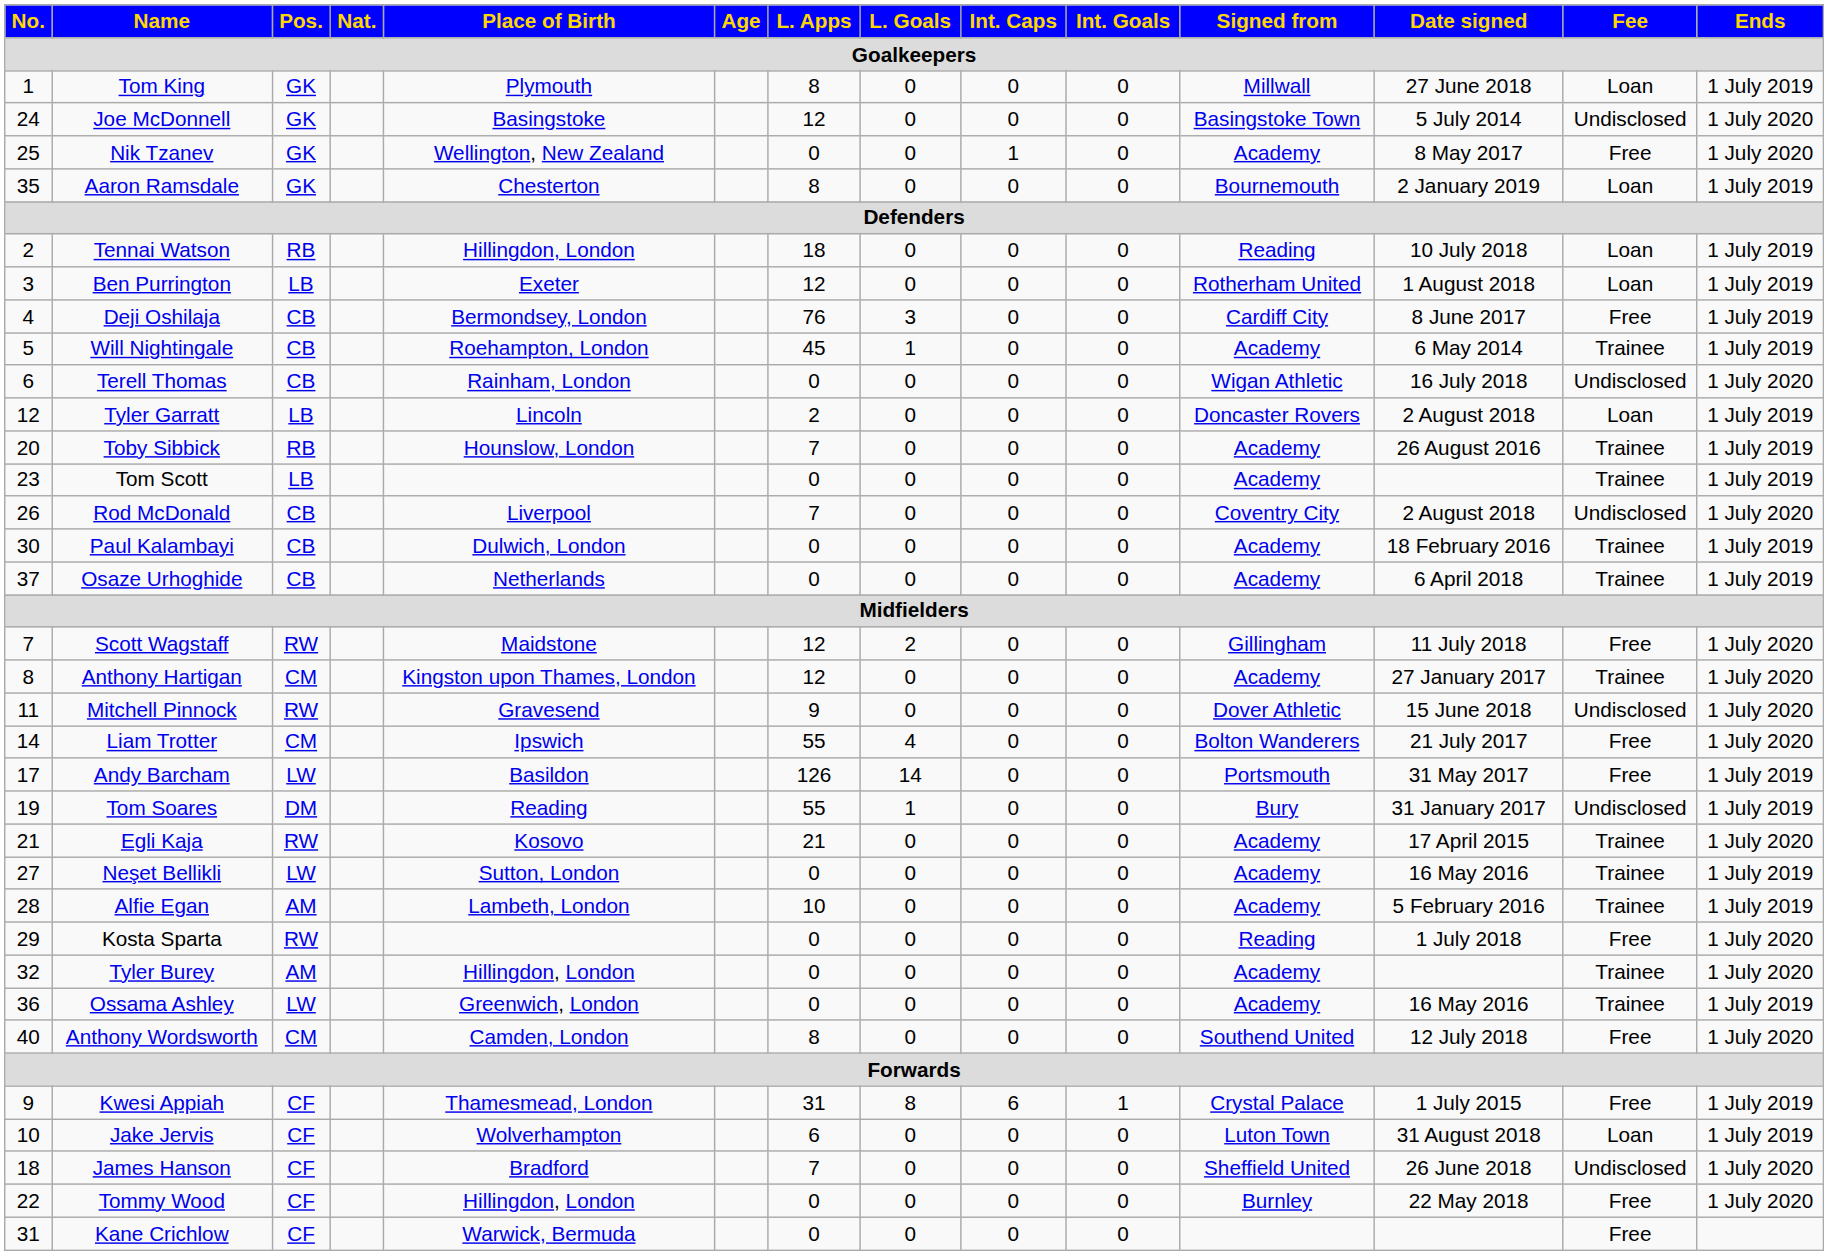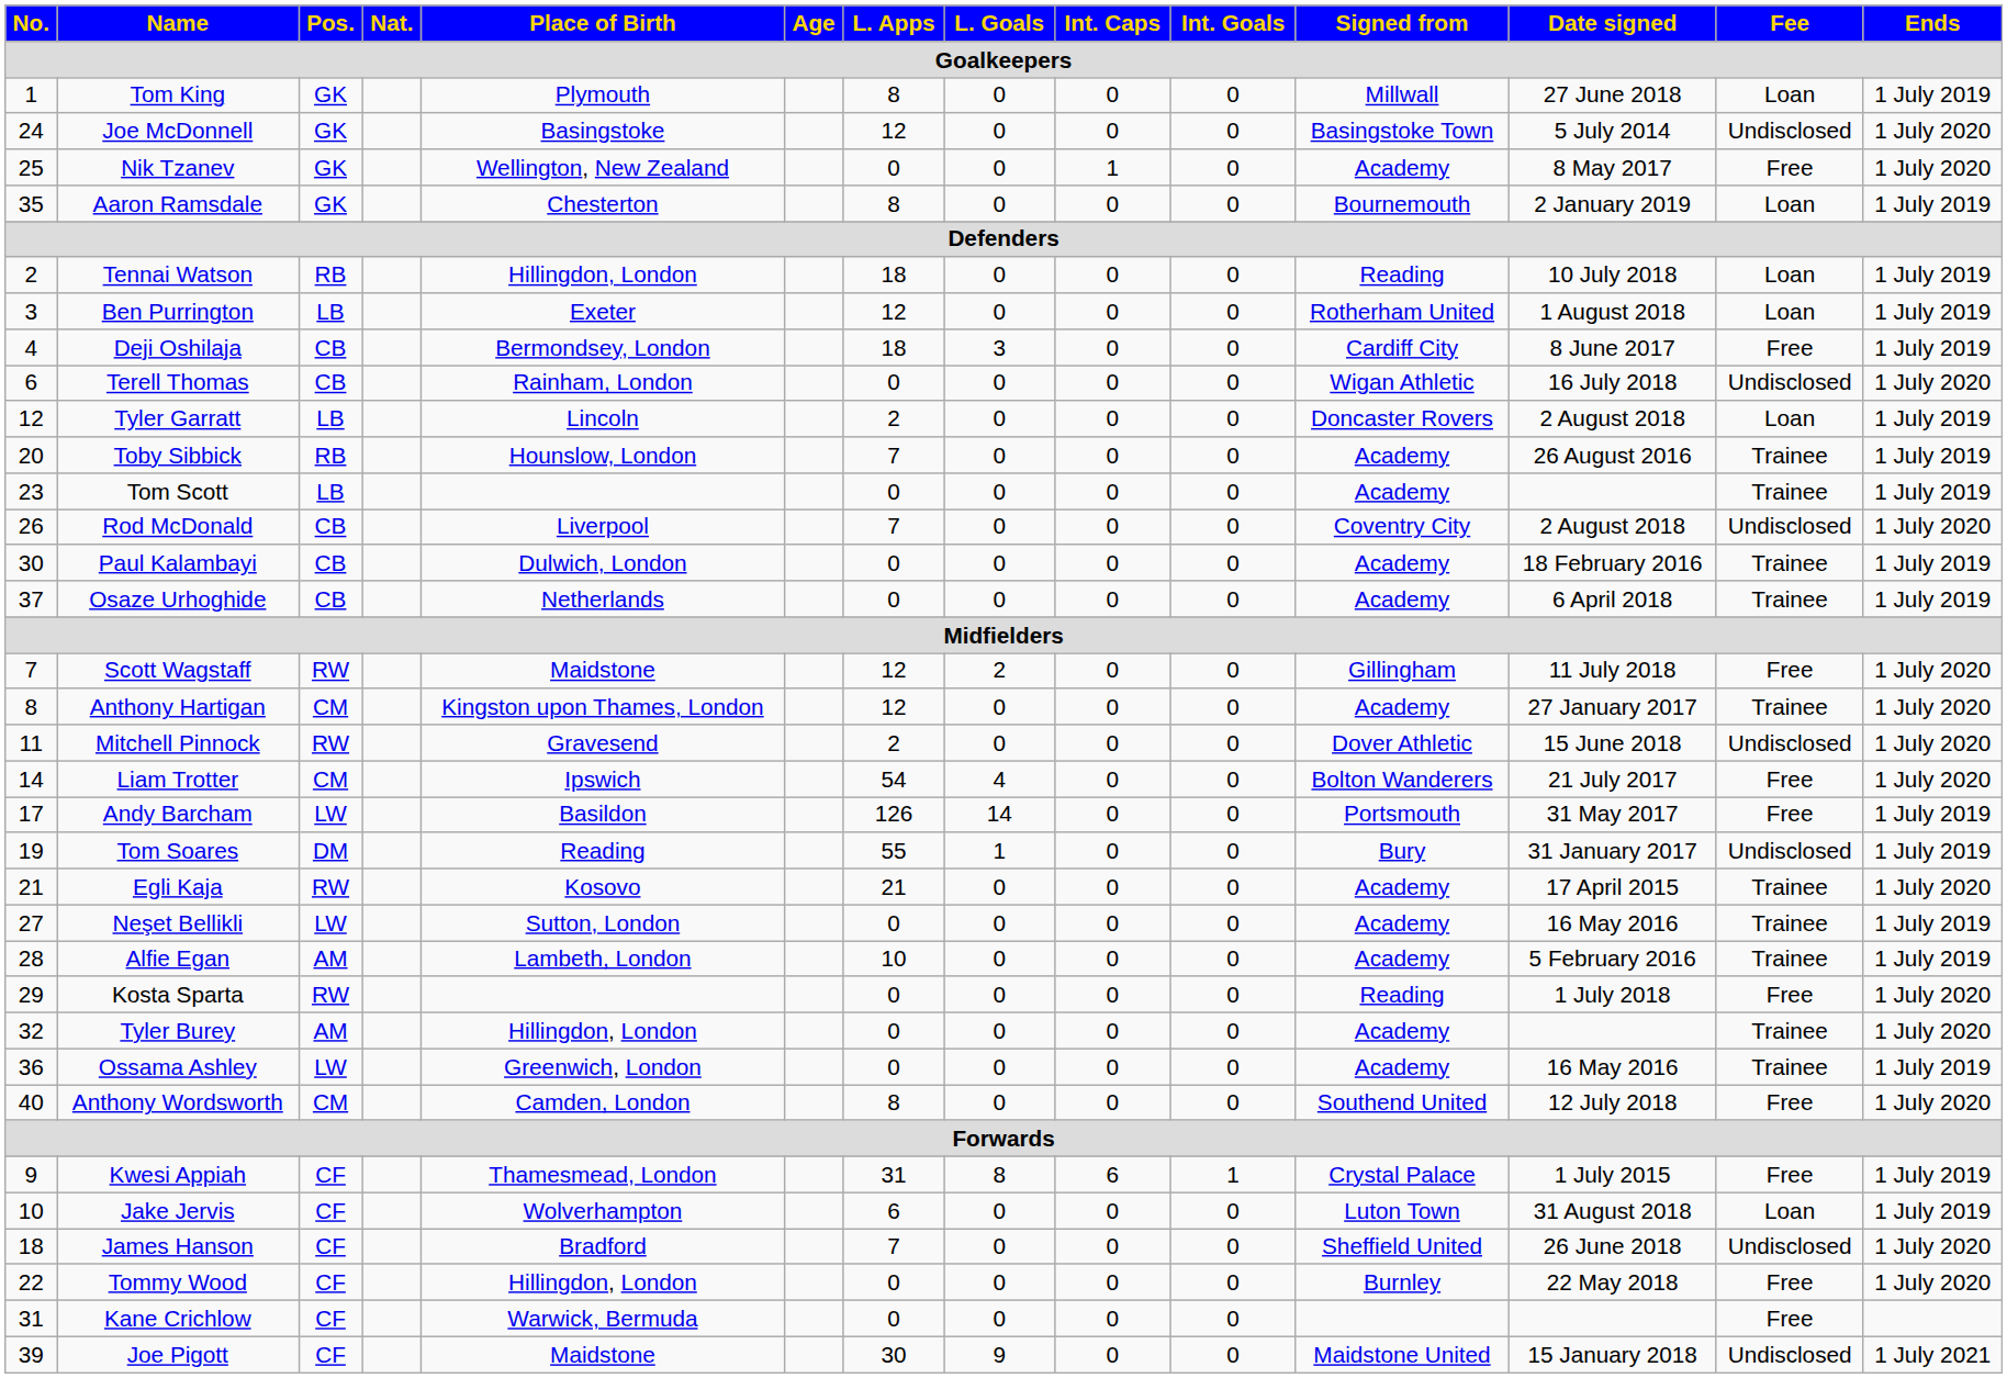 <table class="wikitable" style="text-align:center; font-size:90%; width:100%;">
 <tr>
 <th style="background:blue; color:gold; text-align:center;">No.</th>
 <th style="background:blue; color:gold; text-align:center;">Name</th>
 <th style="background:blue; color:gold; text-align:center;">Pos.</th>
 <th style="background:blue; color:gold; text-align:center;">Nat.</th>
 <th style="background:blue; color:gold; text-align:center;">Place of Birth</th>
 <th style="background:blue; color:gold; text-align:center;">Age</th>
 <th style="background:blue; color:gold; text-align:center;">L. Apps</th>
 <th style="background:blue; color:gold; text-align:center;">L. Goals</th>
 <th style="background:blue; color:gold; text-align:center;">Int. Caps</th>
 <th style="background:blue; color:gold; text-align:center;">Int. Goals</th>
 <th style="background:blue; color:gold; text-align:center;">Signed from</th>
 <th style="background:blue; color:gold; text-align:center;">Date signed</th>
 <th style="background:blue; color:gold; text-align:center;">Fee</th>
 <th style="background:blue; color:gold; text-align:center;">Ends</th>
 </tr>
 <tr>
 <th colspan="14" style="background:#dcdcdc; text-align:center;">Goalkeepers</th>
 </tr>
 <tr>
 <td>1</td>
 <td><a href='#'>Tom King</a></td>
 <td><a href='#'>GK</a></td>
 <td></td>
 <td><a href='#'>Plymouth</a></td>
 <td></td>
 <td>8</td>
 <td>0</td>
 <td>0</td>
 <td>0</td>
 <td><a href='#'>Millwall</a></td>
 <td>27 June 2018</td>
 <td>Loan</td>
 <td>1 July 2019</td>
 </tr>
 <tr>
 <td>24</td>
 <td><a href='#'>Joe McDonnell</a></td>
 <td><a href='#'>GK</a></td>
 <td></td>
 <td><a href='#'>Basingstoke</a></td>
 <td></td>
 <td>12</td>
 <td>0</td>
 <td>0</td>
 <td>0</td>
 <td><a href='#'>Basingstoke Town</a></td>
 <td>5 July 2014</td>
 <td>Undisclosed</td>
 <td>1 July 2020</td>
 </tr>
 <tr>
 <td>25</td>
 <td><a href='#'>Nik Tzanev</a></td>
 <td><a href='#'>GK</a></td>
 <td></td>
 <td><a href='#'>Wellington</a>, <a href='#'>New Zealand</a></td>
 <td></td>
 <td>0</td>
 <td>0</td>
 <td>1</td>
 <td>0</td>
 <td><a href='#'>Academy</a></td>
 <td>8 May 2017</td>
 <td>Free</td>
 <td>1 July 2020</td>
 </tr>
 <tr>
 <td>35</td>
 <td><a href='#'>Aaron Ramsdale</a></td>
 <td><a href='#'>GK</a></td>
 <td></td>
 <td><a href='#'>Chesterton</a></td>
 <td></td>
 <td>8</td>
 <td>0</td>
 <td>0</td>
 <td>0</td>
 <td><a href='#'>Bournemouth</a></td>
 <td>2 January 2019</td>
 <td>Loan</td>
 <td>1 July 2019</td>
 </tr>
 <tr>
 <th colspan="14" style="background:#dcdcdc; text-align:center;">Defenders</th>
 </tr>
 <tr>
 <td>2</td>
 <td><a href='#'>Tennai Watson</a></td>
 <td><a href='#'>RB</a></td>
 <td></td>
 <td><a href='#'>Hillingdon, London</a></td>
 <td></td>
 <td>18</td>
 <td>0</td>
 <td>0</td>
 <td>0</td>
 <td><a href='#'>Reading</a></td>
 <td>10 July 2018</td>
 <td>Loan</td>
 <td>1 July 2019</td>
 </tr>
 <tr>
 <td>3</td>
 <td><a href='#'>Ben Purrington</a></td>
 <td><a href='#'>LB</a></td>
 <td></td>
 <td><a href='#'>Exeter</a></td>
 <td></td>
 <td>12</td>
 <td>0</td>
 <td>0</td>
 <td>0</td>
 <td><a href='#'>Rotherham United</a></td>
 <td>1 August 2018</td>
 <td>Loan</td>
 <td>1 July 2019</td>
 </tr>
 <tr>
 <td>4</td>
 <td><a href='#'>Deji Oshilaja</a></td>
 <td><a href='#'>CB</a></td>
 <td></td>
 <td><a href='#'>Bermondsey, London</a></td>
 <td></td>
-<td>76</td>
+<td>18</td>
 <td>3</td>
 <td>0</td>
 <td>0</td>
 <td><a href='#'>Cardiff City</a></td>
 <td>8 June 2017</td>
 <td>Free</td>
-<td>1 July 2019</td>
-</tr>
-<tr>
-<td>5</td>
-<td><a href='#'>Will Nightingale</a></td>
-<td><a href='#'>CB</a></td>
-<td></td>
-<td><a href='#'>Roehampton, London</a></td>
-<td></td>
-<td>45</td>
-<td>1</td>
-<td>0</td>
-<td>0</td>
-<td><a href='#'>Academy</a></td>
-<td>6 May 2014</td>
-<td>Trainee</td>
 <td>1 July 2019</td>
 </tr>
 <tr>
 <td>6</td>
 <td><a href='#'>Terell Thomas</a></td>
 <td><a href='#'>CB</a></td>
 <td></td>
 <td><a href='#'>Rainham, London</a></td>
 <td></td>
 <td>0</td>
 <td>0</td>
 <td>0</td>
 <td>0</td>
 <td><a href='#'>Wigan Athletic</a></td>
 <td>16 July 2018</td>
 <td>Undisclosed</td>
 <td>1 July 2020</td>
 </tr>
 <tr>
 <td>12</td>
 <td><a href='#'>Tyler Garratt</a></td>
 <td><a href='#'>LB</a></td>
 <td></td>
 <td><a href='#'>Lincoln</a></td>
 <td></td>
 <td>2</td>
 <td>0</td>
 <td>0</td>
 <td>0</td>
 <td><a href='#'>Doncaster Rovers</a></td>
 <td>2 August 2018</td>
 <td>Loan</td>
 <td>1 July 2019</td>
 </tr>
 <tr>
 <td>20</td>
 <td><a href='#'>Toby Sibbick</a></td>
 <td><a href='#'>RB</a></td>
 <td></td>
 <td><a href='#'>Hounslow, London</a></td>
 <td></td>
 <td>7</td>
 <td>0</td>
 <td>0</td>
 <td>0</td>
 <td><a href='#'>Academy</a></td>
 <td>26 August 2016</td>
 <td>Trainee</td>
 <td>1 July 2019</td>
 </tr>
 <tr>
 <td>23</td>
 <td>Tom Scott</td>
 <td><a href='#'>LB</a></td>
 <td></td>
 <td></td>
 <td></td>
 <td>0</td>
 <td>0</td>
 <td>0</td>
 <td>0</td>
 <td><a href='#'>Academy</a></td>
 <td></td>
 <td>Trainee</td>
 <td>1 July 2019</td>
 </tr>
 <tr>
 <td>26</td>
 <td><a href='#'>Rod McDonald</a></td>
 <td><a href='#'>CB</a></td>
 <td></td>
 <td><a href='#'>Liverpool</a></td>
 <td></td>
 <td>7</td>
 <td>0</td>
 <td>0</td>
 <td>0</td>
 <td><a href='#'>Coventry City</a></td>
 <td>2 August 2018</td>
 <td>Undisclosed</td>
 <td>1 July 2020</td>
 </tr>
 <tr>
 <td>30</td>
 <td><a href='#'>Paul Kalambayi</a></td>
 <td><a href='#'>CB</a></td>
 <td></td>
 <td><a href='#'>Dulwich, London</a></td>
 <td></td>
 <td>0</td>
 <td>0</td>
 <td>0</td>
 <td>0</td>
 <td><a href='#'>Academy</a></td>
 <td>18 February 2016</td>
 <td>Trainee</td>
 <td>1 July 2019</td>
 </tr>
 <tr>
 <td>37</td>
 <td><a href='#'>Osaze Urhoghide</a></td>
 <td><a href='#'>CB</a></td>
 <td></td>
 <td><a href='#'>Netherlands</a></td>
 <td></td>
 <td>0</td>
 <td>0</td>
 <td>0</td>
 <td>0</td>
 <td><a href='#'>Academy</a></td>
 <td>6 April 2018</td>
 <td>Trainee</td>
 <td>1 July 2019</td>
 </tr>
 <tr>
 <th colspan="14" style="background:#dcdcdc; text-align:center;">Midfielders</th>
 </tr>
 <tr>
 <td>7</td>
 <td><a href='#'>Scott Wagstaff</a></td>
 <td><a href='#'>RW</a></td>
 <td></td>
 <td><a href='#'>Maidstone</a></td>
 <td></td>
 <td>12</td>
 <td>2</td>
 <td>0</td>
 <td>0</td>
 <td><a href='#'>Gillingham</a></td>
 <td>11 July 2018</td>
 <td>Free</td>
 <td>1 July 2020</td>
 </tr>
 <tr>
 <td>8</td>
 <td><a href='#'>Anthony Hartigan</a></td>
 <td><a href='#'>CM</a></td>
 <td></td>
 <td><a href='#'>Kingston upon Thames, London</a></td>
 <td></td>
 <td>12</td>
 <td>0</td>
 <td>0</td>
 <td>0</td>
 <td><a href='#'>Academy</a></td>
 <td>27 January 2017</td>
 <td>Trainee</td>
 <td>1 July 2020</td>
 </tr>
 <tr>
 <td>11</td>
 <td><a href='#'>Mitchell Pinnock</a></td>
 <td><a href='#'>RW</a></td>
 <td></td>
 <td><a href='#'>Gravesend</a></td>
 <td></td>
-<td>9</td>
+<td>2</td>
 <td>0</td>
 <td>0</td>
 <td>0</td>
 <td><a href='#'>Dover Athletic</a></td>
 <td>15 June 2018</td>
 <td>Undisclosed</td>
 <td>1 July 2020</td>
 </tr>
 <tr>
 <td>14</td>
 <td><a href='#'>Liam Trotter</a></td>
 <td><a href='#'>CM</a></td>
 <td></td>
 <td><a href='#'>Ipswich</a></td>
 <td></td>
-<td>55</td>
+<td>54</td>
 <td>4</td>
 <td>0</td>
 <td>0</td>
 <td><a href='#'>Bolton Wanderers</a></td>
 <td>21 July 2017</td>
 <td>Free</td>
 <td>1 July 2020</td>
 </tr>
 <tr>
 <td>17</td>
 <td><a href='#'>Andy Barcham</a></td>
 <td><a href='#'>LW</a></td>
 <td></td>
 <td><a href='#'>Basildon</a></td>
 <td></td>
 <td>126</td>
 <td>14</td>
 <td>0</td>
 <td>0</td>
 <td><a href='#'>Portsmouth</a></td>
 <td>31 May 2017</td>
 <td>Free</td>
 <td>1 July 2019</td>
 </tr>
 <tr>
 <td>19</td>
 <td><a href='#'>Tom Soares</a></td>
 <td><a href='#'>DM</a></td>
 <td></td>
 <td><a href='#'>Reading</a></td>
 <td></td>
 <td>55</td>
 <td>1</td>
 <td>0</td>
 <td>0</td>
 <td><a href='#'>Bury</a></td>
 <td>31 January 2017</td>
 <td>Undisclosed</td>
 <td>1 July 2019</td>
 </tr>
 <tr>
 <td>21</td>
 <td><a href='#'>Egli Kaja</a></td>
 <td><a href='#'>RW</a></td>
 <td></td>
 <td><a href='#'>Kosovo</a></td>
 <td></td>
 <td>21</td>
 <td>0</td>
 <td>0</td>
 <td>0</td>
 <td><a href='#'>Academy</a></td>
 <td>17 April 2015</td>
 <td>Trainee</td>
 <td>1 July 2020</td>
 </tr>
 <tr>
 <td>27</td>
 <td><a href='#'>Neşet Bellikli</a></td>
 <td><a href='#'>LW</a></td>
 <td></td>
 <td><a href='#'>Sutton, London</a></td>
 <td></td>
 <td>0</td>
 <td>0</td>
 <td>0</td>
 <td>0</td>
 <td><a href='#'>Academy</a></td>
 <td>16 May 2016</td>
 <td>Trainee</td>
 <td>1 July 2019</td>
 </tr>
 <tr>
 <td>28</td>
 <td><a href='#'>Alfie Egan</a></td>
 <td><a href='#'>AM</a></td>
 <td></td>
 <td><a href='#'>Lambeth, London</a></td>
 <td></td>
 <td>10</td>
 <td>0</td>
 <td>0</td>
 <td>0</td>
 <td><a href='#'>Academy</a></td>
 <td>5 February 2016</td>
 <td>Trainee</td>
 <td>1 July 2019</td>
 </tr>
 <tr>
 <td>29</td>
 <td>Kosta Sparta</td>
 <td><a href='#'>RW</a></td>
 <td></td>
 <td></td>
 <td></td>
 <td>0</td>
 <td>0</td>
 <td>0</td>
 <td>0</td>
 <td><a href='#'>Reading</a></td>
 <td>1 July 2018</td>
 <td>Free</td>
 <td>1 July 2020</td>
 </tr>
 <tr>
 <td>32</td>
 <td><a href='#'>Tyler Burey</a></td>
 <td><a href='#'>AM</a></td>
 <td></td>
 <td><a href='#'>Hillingdon</a>, <a href='#'>London</a></td>
 <td></td>
 <td>0</td>
 <td>0</td>
 <td>0</td>
 <td>0</td>
 <td><a href='#'>Academy</a></td>
 <td></td>
 <td>Trainee</td>
 <td>1 July 2020</td>
 </tr>
 <tr>
 <td>36</td>
 <td><a href='#'>Ossama Ashley</a></td>
 <td><a href='#'>LW</a></td>
 <td></td>
 <td><a href='#'>Greenwich</a>, <a href='#'>London</a></td>
 <td></td>
 <td>0</td>
 <td>0</td>
 <td>0</td>
 <td>0</td>
 <td><a href='#'>Academy</a></td>
 <td>16 May 2016</td>
 <td>Trainee</td>
 <td>1 July 2019</td>
 </tr>
 <tr>
 <td>40</td>
 <td><a href='#'>Anthony Wordsworth</a></td>
 <td><a href='#'>CM</a></td>
 <td></td>
 <td><a href='#'>Camden, London</a></td>
 <td></td>
 <td>8</td>
 <td>0</td>
 <td>0</td>
 <td>0</td>
 <td><a href='#'>Southend United</a></td>
 <td>12 July 2018</td>
 <td>Free</td>
 <td>1 July 2020</td>
 </tr>
 <tr>
 <th colspan="14" style="background:#dcdcdc; text-align:center;">Forwards</th>
 </tr>
 <tr>
 <td>9</td>
 <td><a href='#'>Kwesi Appiah</a></td>
 <td><a href='#'>CF</a></td>
 <td></td>
 <td><a href='#'> Thamesmead, London</a></td>
 <td></td>
 <td>31</td>
 <td>8</td>
 <td>6</td>
 <td>1</td>
 <td><a href='#'>Crystal Palace</a></td>
 <td>1 July 2015</td>
 <td>Free</td>
 <td>1 July 2019</td>
 </tr>
 <tr>
 <td>10</td>
 <td><a href='#'>Jake Jervis</a></td>
 <td><a href='#'>CF</a></td>
 <td></td>
 <td><a href='#'>Wolverhampton</a></td>
 <td></td>
 <td>6</td>
 <td>0</td>
 <td>0</td>
 <td>0</td>
 <td><a href='#'>Luton Town</a></td>
 <td>31 August 2018</td>
 <td>Loan</td>
 <td>1 July 2019</td>
 </tr>
 <tr>
 <td>18</td>
 <td><a href='#'>James Hanson</a></td>
 <td><a href='#'>CF</a></td>
 <td></td>
 <td><a href='#'>Bradford</a></td>
 <td></td>
 <td>7</td>
 <td>0</td>
 <td>0</td>
 <td>0</td>
 <td><a href='#'>Sheffield United</a></td>
 <td>26 June 2018</td>
 <td>Undisclosed</td>
 <td>1 July 2020</td>
 </tr>
 <tr>
 <td>22</td>
 <td><a href='#'>Tommy Wood</a></td>
 <td><a href='#'>CF</a></td>
 <td></td>
 <td><a href='#'>Hillingdon</a>, <a href='#'>London</a></td>
 <td></td>
 <td>0</td>
 <td>0</td>
 <td>0</td>
 <td>0</td>
 <td><a href='#'>Burnley</a></td>
 <td>22 May 2018</td>
 <td>Free</td>
 <td>1 July 2020</td>
 </tr>
 <tr>
 <td>31</td>
 <td><a href='#'>Kane Crichlow</a></td>
 <td><a href='#'>CF</a></td>
 <td></td>
 <td><a href='#'>Warwick, Bermuda</a></td>
 <td></td>
 <td>0</td>
 <td>0</td>
 <td>0</td>
 <td>0</td>
 <td></td>
 <td></td>
 <td>Free</td>
 <td></td>
 </tr>
+<tr>
+<td>39</td>
+<td><a href='#'>Joe Pigott</a></td>
+<td><a href='#'>CF</a></td>
+<td></td>
+<td><a href='#'>Maidstone</a></td>
+<td></td>
+<td>30</td>
+<td>9</td>
+<td>0</td>
+<td>0</td>
+<td><a href='#'>Maidstone United</a></td>
+<td>15 January 2018</td>
+<td>Undisclosed</td>
+<td>1 July 2021</td>
+</tr>
 </table>
